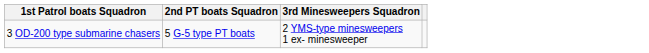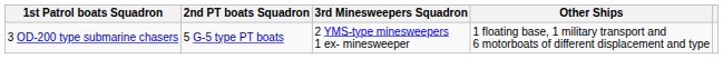 <table class="wikitable" border="1">
 <tr>
 <th>1st Patrol boats Squadron</th>
 <th>2nd PT boats Squadron</th>
 <th>3rd Minesweepers Squadron</th>
+<th>Other Ships</th>
 <th></th>
 </tr>
 <tr>
 <td>3  <a href='#'>OD-200 type submarine chasers</a></td>
 <td>5  <a href='#'>G-5 type PT boats</a></td>
 <td>2  <a href='#'>YMS-type minesweepers</a><br>1 ex- minesweeper</td>
+<td>1 floating base, 1 military transport and<br>6 motorboats of different displacement and type</td>
 <td></td>
 </tr>
 </table>
